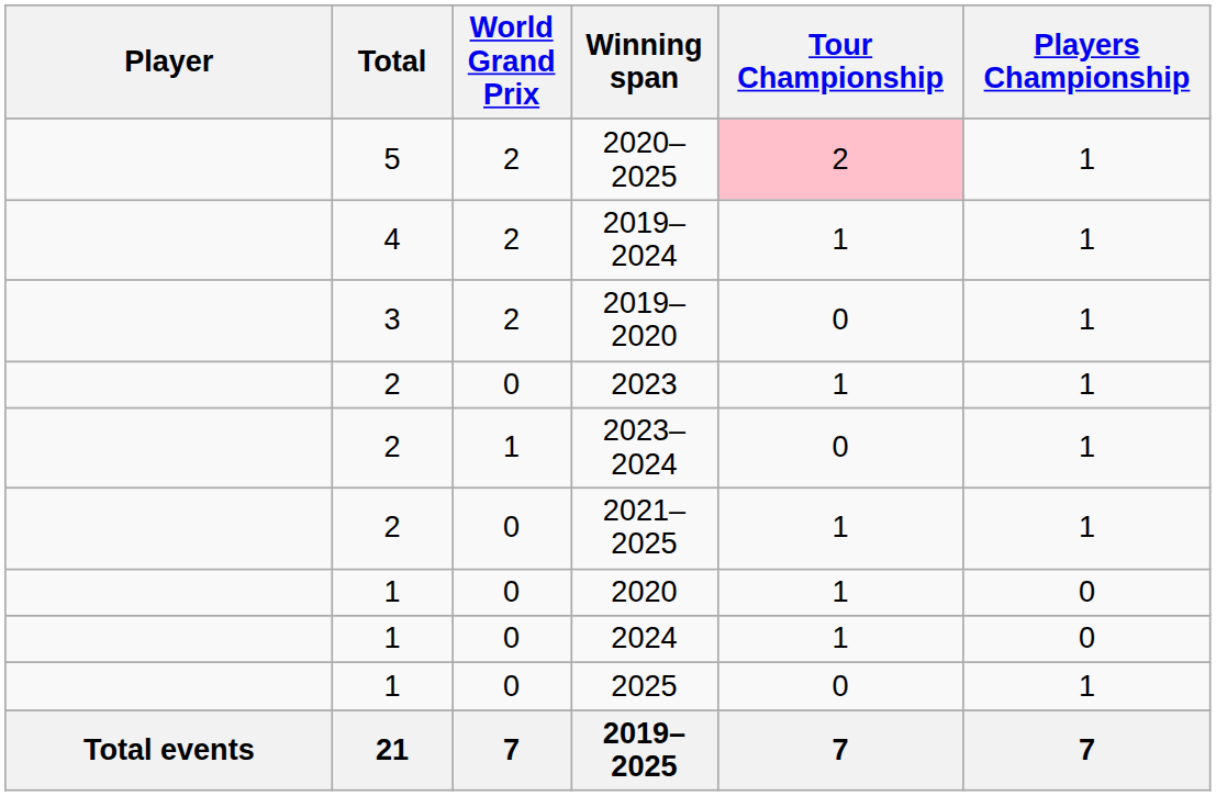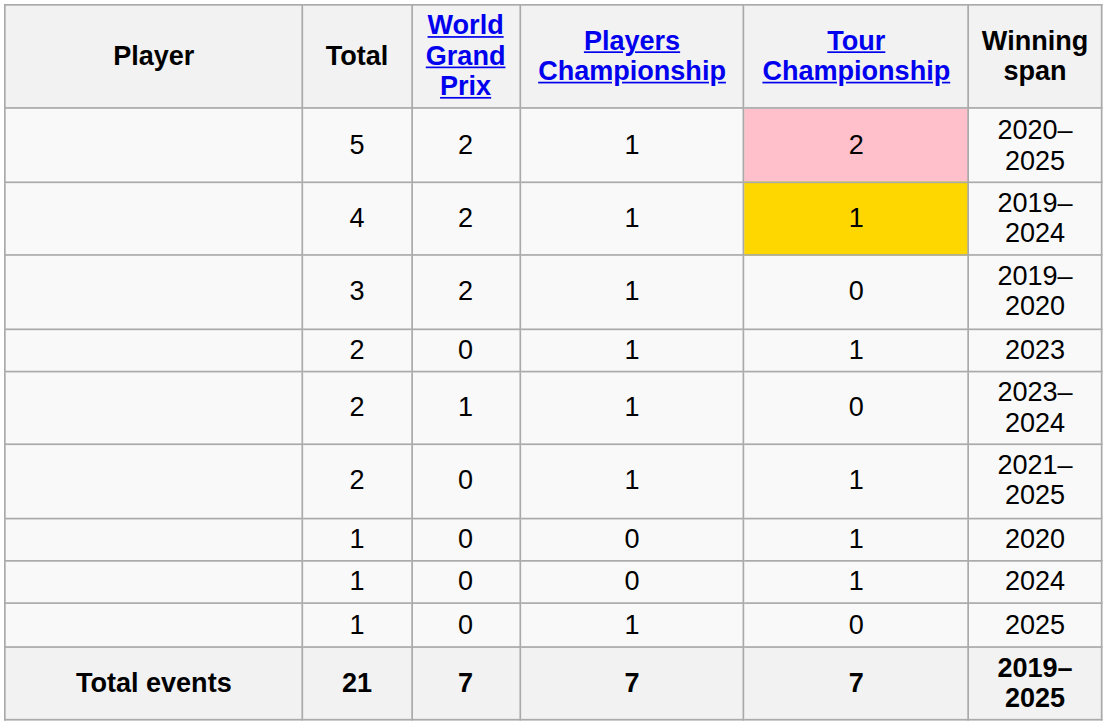 <table class="wikitable sortable" style="text-align:center" width="650">
 <tr>
 <th style="width:150px;">Player</th>
 <th style="width:50px;">Total</th>
 <th style="width:50px;"><a href='#'>World<br> Grand Prix</a></th>
+<th style="width:50px;"><a href='#'>Players<br> Championship</a></th>
+<th style="width:50px;"><a href='#'>Tour<br> Championship</a></th>
 <th style="width:50px;">Winning<br>span</th>
-<th style="width:50px;"><a href='#'>Tour<br> Championship</a></th>
-<th style="width:50px;"><a href='#'>Players<br> Championship</a></th>
 </tr>
 <tr>
 <td align="left"> </td>
 <td>5</td>
 <td>2</td>
+<td>1</td>
+<td style="background: pink;">2</td>
 <td>2020–2025</td>
-<td style="background: pink;">2</td>
-<td>1</td>
 </tr>
 <tr>
 <td align="left"> </td>
 <td>4</td>
 <td>2</td>
+<td>1</td>
+<td style="background: gold;">1</td>
 <td>2019–2024</td>
-<td>1</td>
-<td>1</td>
 </tr>
 <tr>
 <td align="left"> </td>
 <td>3</td>
 <td>2</td>
+<td>1</td>
+<td>0</td>
 <td>2019–2020</td>
-<td>0</td>
-<td>1</td>
 </tr>
 <tr>
 <td align="left"> </td>
 <td>2</td>
 <td>0</td>
-<td>2023</td>
 <td>1</td>
 <td>1</td>
+<td>2023</td>
 </tr>
 <tr>
 <td align="left"> </td>
 <td>2</td>
 <td>1</td>
+<td>1</td>
+<td>0</td>
 <td>2023–2024</td>
-<td>0</td>
-<td>1</td>
 </tr>
 <tr>
 <td align="left"> </td>
 <td>2</td>
 <td>0</td>
-<td>2021–2025</td>
 <td>1</td>
 <td>1</td>
+<td>2021–2025</td>
 </tr>
 <tr>
 <td align="left"> </td>
 <td>1</td>
 <td>0</td>
+<td>0</td>
+<td>1</td>
 <td>2020</td>
-<td>1</td>
-<td>0</td>
 </tr>
 <tr>
 <td align="left"> </td>
 <td>1</td>
 <td>0</td>
+<td>0</td>
+<td>1</td>
 <td>2024</td>
-<td>1</td>
-<td>0</td>
 </tr>
 <tr>
 <td align="left"> </td>
 <td>1</td>
 <td>0</td>
+<td>1</td>
+<td>0</td>
 <td>2025</td>
-<td>0</td>
-<td>1</td>
 </tr>
 <tr>
 <th>Total events</th>
 <th>21</th>
 <th>7</th>
-<th>2019–2025</th>
 <th>7</th>
 <th>7</th>
+<th>2019–2025</th>
 </tr>
 </table>
